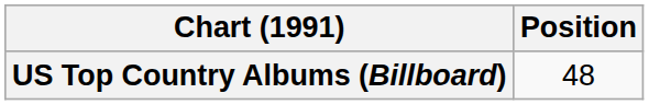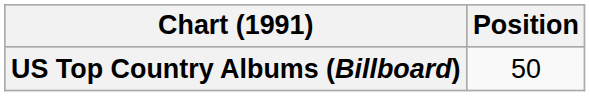 <table class="wikitable plainrowheaders" style="text-align:center">
 <tr>
 <th scope="col">Chart (1991)</th>
 <th scope="col">Position</th>
 </tr>
 <tr>
 <th scope="row">US Top Country Albums (<em>Billboard</em>)</th>
-<td>48</td>
+<td>50</td>
 </tr>
 </table>
